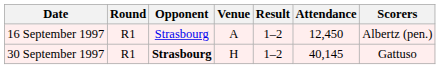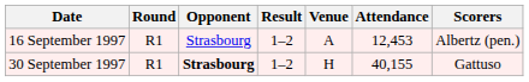 <table class="wikitable sortable" style="font-size:100%; text-align:center">
 <tr>
 <th>Date</th>
 <th>Round</th>
 <th>Opponent</th>
+<th>Result</th>
 <th>Venue</th>
-<th>Result</th>
 <th>Attendance</th>
 <th>Scorers</th>
 </tr>
 <tr bgcolor = "#FFEEEE">
 <td>16 September 1997</td>
 <td>R1</td>
 <td> <a href='#'>Strasbourg</a></td>
+<td>1–2</td>
 <td>A</td>
-<td>1–2</td>
-<td>12,450</td>
+<td>12,453</td>
 <td>Albertz (pen.)</td>
 </tr>
 <tr bgcolor = "#FFEEEE">
 <td>30 September 1997</td>
 <td>R1</td>
 <td><strong> Strasbourg</strong></td>
+<td>1–2</td>
 <td>H</td>
-<td>1–2</td>
-<td>40,145</td>
+<td>40,155</td>
 <td>Gattuso</td>
 </tr>
 </table>
